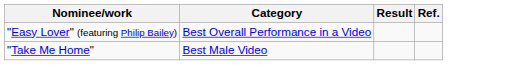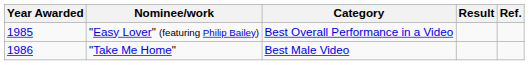 <table class="wikitable">
 <tr>
+<th>Year Awarded</th>
 <th>Nominee/work</th>
 <th>Category</th>
 <th>Result</th>
 <th>Ref.</th>
 </tr>
 <tr>
+<td><a href='#'>1985</a></td>
 <td>"<a href='#'>Easy Lover</a>" <small>(featuring <a href='#'>Philip Bailey</a>)</small></td>
 <td><a href='#'>Best Overall Performance in a Video</a></td>
 <td></td>
 <td></td>
 </tr>
 <tr>
+<td><a href='#'>1986</a></td>
 <td>"<a href='#'>Take Me Home</a>"</td>
 <td><a href='#'>Best Male Video</a></td>
 <td></td>
 <td></td>
 </tr>
 </table>
